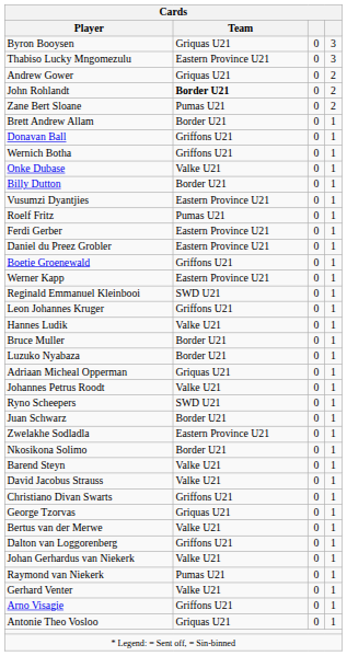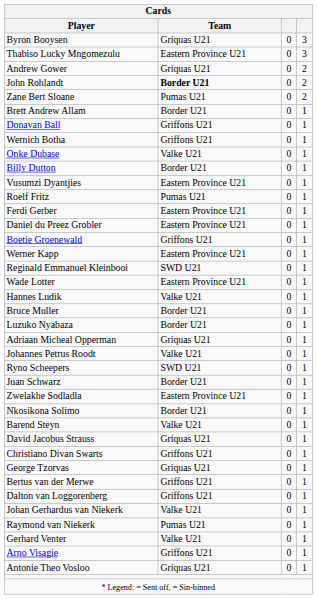 <table class="wikitable collapsible collapsed sortable" style="text-align:center; line-height:100%; font-size:100%; width:40%;">
 <tr>
 <th colspan=4>Cards</th>
 </tr>
 <tr>
 <th style="width:50%;">Player</th>
 <th style="width:40%;">Team</th>
 <th style="width:5%;"></th>
 <th style="width:5%;"><br></th>
 </tr>
 <tr>
 <td style="text-align:left;">Byron Booysen</td>
 <td style="text-align:left;">Griquas U21</td>
 <td>0</td>
 <td>3</td>
 </tr>
 <tr>
 <td style="text-align:left;">Thabiso Lucky Mngomezulu</td>
 <td style="text-align:left;">Eastern Province U21</td>
 <td>0</td>
 <td>3</td>
 </tr>
 <tr>
 <td style="text-align:left;">Andrew Gower</td>
 <td style="text-align:left;">Griquas U21</td>
 <td>0</td>
 <td>2</td>
 </tr>
 <tr>
 <td style="text-align:left;">John Rohlandt</td>
 <td style="text-align:left;"><strong>Border U21</strong></td>
 <td>0</td>
 <td>2</td>
 </tr>
 <tr>
 <td style="text-align:left;">Zane Bert Sloane</td>
 <td style="text-align:left;">Pumas U21</td>
 <td>0</td>
 <td>2</td>
 </tr>
 <tr>
 <td style="text-align:left;">Brett Andrew Allam</td>
 <td style="text-align:left;">Border U21</td>
 <td>0</td>
 <td>1</td>
 </tr>
 <tr>
 <td style="text-align:left;"><a href='#'>Donavan Ball</a></td>
 <td style="text-align:left;">Griffons U21</td>
 <td>0</td>
 <td>1</td>
 </tr>
 <tr>
 <td style="text-align:left;">Wernich Botha</td>
 <td style="text-align:left;">Griffons U21</td>
 <td>0</td>
 <td>1</td>
 </tr>
 <tr>
 <td style="text-align:left;"><a href='#'>Onke Dubase</a></td>
 <td style="text-align:left;">Valke U21</td>
 <td>0</td>
 <td>1</td>
 </tr>
 <tr>
 <td style="text-align:left;"><a href='#'>Billy Dutton</a></td>
 <td style="text-align:left;">Border U21</td>
 <td>0</td>
 <td>1</td>
 </tr>
 <tr>
 <td style="text-align:left;">Vusumzi Dyantjies</td>
 <td style="text-align:left;">Eastern Province U21</td>
 <td>0</td>
 <td>1</td>
 </tr>
 <tr>
 <td style="text-align:left;">Roelf Fritz</td>
 <td style="text-align:left;">Pumas U21</td>
 <td>0</td>
 <td>1</td>
 </tr>
 <tr>
 <td style="text-align:left;">Ferdi Gerber</td>
 <td style="text-align:left;">Eastern Province U21</td>
 <td>0</td>
 <td>1</td>
 </tr>
 <tr>
 <td style="text-align:left;">Daniel du Preez Grobler</td>
 <td style="text-align:left;">Eastern Province U21</td>
 <td>0</td>
 <td>1</td>
 </tr>
 <tr>
 <td style="text-align:left;"><a href='#'>Boetie Groenewald</a></td>
 <td style="text-align:left;">Griffons U21</td>
 <td>0</td>
 <td>1</td>
 </tr>
 <tr>
 <td style="text-align:left;">Werner Kapp</td>
 <td style="text-align:left;">Eastern Province U21</td>
 <td>0</td>
 <td>1</td>
 </tr>
 <tr>
 <td style="text-align:left;">Reginald Emmanuel Kleinbooi</td>
 <td style="text-align:left;">SWD U21</td>
 <td>0</td>
 <td>1</td>
 </tr>
 <tr>
-<td style="text-align:left;">Leon Johannes Kruger</td>
-<td style="text-align:left;">Griffons U21</td>
+<td style="text-align:left;">Wade Lotter</td>
+<td style="text-align:left;">Eastern Province U21</td>
 <td>0</td>
 <td>1</td>
 </tr>
 <tr>
 <td style="text-align:left;">Hannes Ludik</td>
 <td style="text-align:left;">Valke U21</td>
 <td>0</td>
 <td>1</td>
 </tr>
 <tr>
 <td style="text-align:left;">Bruce Muller</td>
 <td style="text-align:left;">Border U21</td>
 <td>0</td>
 <td>1</td>
 </tr>
 <tr>
 <td style="text-align:left;">Luzuko Nyabaza</td>
 <td style="text-align:left;">Border U21</td>
 <td>0</td>
 <td>1</td>
 </tr>
 <tr>
 <td style="text-align:left;">Adriaan Micheal Opperman</td>
 <td style="text-align:left;">Griquas U21</td>
 <td>0</td>
 <td>1</td>
 </tr>
 <tr>
 <td style="text-align:left;">Johannes Petrus Roodt</td>
 <td style="text-align:left;">Valke U21</td>
 <td>0</td>
 <td>1</td>
 </tr>
 <tr>
 <td style="text-align:left;">Ryno Scheepers</td>
 <td style="text-align:left;">SWD U21</td>
 <td>0</td>
 <td>1</td>
 </tr>
 <tr>
 <td style="text-align:left;">Juan Schwarz</td>
 <td style="text-align:left;">Border U21</td>
 <td>0</td>
 <td>1</td>
 </tr>
 <tr>
 <td style="text-align:left;">Zwelakhe Sodladla</td>
 <td style="text-align:left;">Eastern Province U21</td>
 <td>0</td>
 <td>1</td>
 </tr>
 <tr>
 <td style="text-align:left;">Nkosikona Solimo</td>
 <td style="text-align:left;">Border U21</td>
 <td>0</td>
 <td>1</td>
 </tr>
 <tr>
 <td style="text-align:left;">Barend Steyn</td>
 <td style="text-align:left;">Valke U21</td>
 <td>0</td>
 <td>1</td>
 </tr>
 <tr>
 <td style="text-align:left;">David Jacobus Strauss</td>
-<td style="text-align:left;">Valke U21</td>
+<td style="text-align:left;">Griquas U21</td>
 <td>0</td>
 <td>1</td>
 </tr>
 <tr>
 <td style="text-align:left;">Christiano Divan Swarts</td>
 <td style="text-align:left;">Griffons U21</td>
 <td>0</td>
 <td>1</td>
 </tr>
 <tr>
 <td style="text-align:left;">George Tzorvas</td>
 <td style="text-align:left;">Griquas U21</td>
 <td>0</td>
 <td>1</td>
 </tr>
 <tr>
 <td style="text-align:left;">Bertus van der Merwe</td>
-<td style="text-align:left;">Valke U21</td>
+<td style="text-align:left;">Griffons U21</td>
 <td>0</td>
 <td>1</td>
 </tr>
 <tr>
 <td style="text-align:left;">Dalton van Loggorenberg</td>
 <td style="text-align:left;">Griffons U21</td>
 <td>0</td>
 <td>1</td>
 </tr>
 <tr>
 <td style="text-align:left;">Johan Gerhardus van Niekerk</td>
 <td style="text-align:left;">Valke U21</td>
 <td>0</td>
 <td>1</td>
 </tr>
 <tr>
 <td style="text-align:left;">Raymond van Niekerk</td>
 <td style="text-align:left;">Pumas U21</td>
 <td>0</td>
 <td>1</td>
 </tr>
 <tr>
 <td style="text-align:left;">Gerhard Venter</td>
 <td style="text-align:left;">Valke U21</td>
 <td>0</td>
 <td>1</td>
 </tr>
 <tr>
 <td style="text-align:left;"><a href='#'>Arno Visagie</a></td>
 <td style="text-align:left;">Griffons U21</td>
 <td>0</td>
 <td>1</td>
 </tr>
 <tr>
 <td style="text-align:left;">Antonie Theo Vosloo</td>
 <td style="text-align:left;">Griquas U21</td>
 <td>0</td>
 <td>1</td>
 </tr>
 <tr>
 <td colspan="4"></td>
 </tr>
 <tr>
 <td colspan="4"><small>* Legend:  = Sent off,  = Sin-binned</small></td>
 </tr>
 </table>
